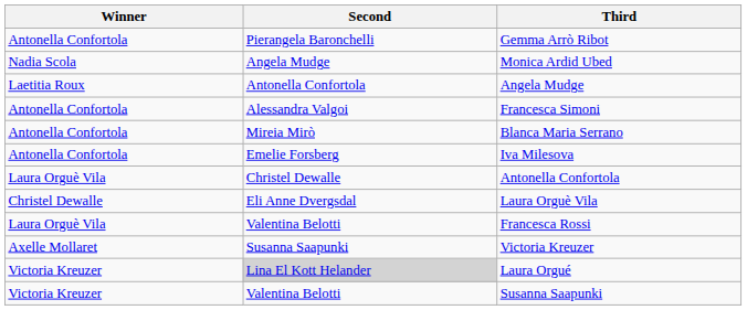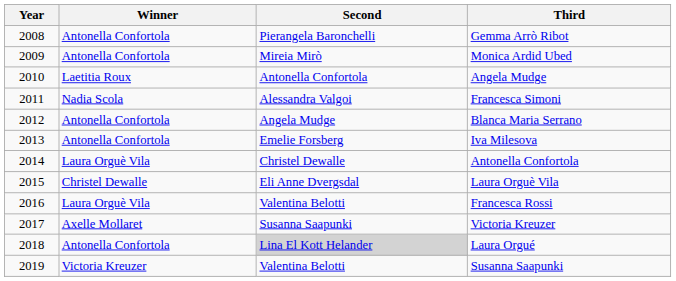 <table class="wikitable" width=60% style="font-size:90%; text-align:keft;">
 <tr>
+<th>Year</th>
 <th>Winner</th>
 <th>Second</th>
 <th>Third</th>
 </tr>
 <tr>
+<td align=center>2008</td>
 <td> <a href='#'>Antonella Confortola</a></td>
 <td> <a href='#'>Pierangela Baronchelli</a></td>
 <td> <a href='#'>Gemma Arrò Ribot</a></td>
 </tr>
 <tr>
-<td> <a href='#'>Nadia Scola</a></td>
-<td> <a href='#'>Angela Mudge</a></td>
+<td align=center>2009</td>
+<td> <a href='#'>Antonella Confortola</a></td>
+<td> <a href='#'>Mireia Mirò</a></td>
 <td> <a href='#'>Monica Ardid Ubed</a></td>
 </tr>
 <tr>
+<td align=center>2010</td>
 <td> <a href='#'>Laetitia Roux</a></td>
 <td> <a href='#'>Antonella Confortola</a></td>
 <td> <a href='#'>Angela Mudge</a></td>
 </tr>
 <tr>
-<td> <a href='#'>Antonella Confortola</a></td>
+<td align=center>2011</td>
+<td> <a href='#'>Nadia Scola</a></td>
 <td> <a href='#'>Alessandra Valgoi</a></td>
 <td> <a href='#'>Francesca Simoni</a></td>
 </tr>
 <tr>
+<td align=center>2012</td>
 <td> <a href='#'>Antonella Confortola</a></td>
-<td> <a href='#'>Mireia Mirò</a></td>
+<td> <a href='#'>Angela Mudge</a></td>
 <td> <a href='#'>Blanca Maria Serrano</a></td>
 </tr>
 <tr>
+<td align=center>2013</td>
 <td> <a href='#'>Antonella Confortola</a></td>
 <td> <a href='#'>Emelie Forsberg</a></td>
 <td> <a href='#'>Iva Milesova</a></td>
 </tr>
 <tr>
+<td align=center>2014</td>
 <td> <a href='#'>Laura Orguè Vila</a></td>
 <td> <a href='#'>Christel Dewalle</a></td>
 <td> <a href='#'>Antonella Confortola</a></td>
 </tr>
 <tr>
+<td align=center>2015</td>
 <td> <a href='#'>Christel Dewalle</a></td>
 <td> <a href='#'>Eli Anne Dvergsdal</a></td>
 <td> <a href='#'>Laura Orguè Vila</a></td>
 </tr>
 <tr>
+<td align=center>2016</td>
 <td> <a href='#'>Laura Orguè Vila</a></td>
 <td> <a href='#'>Valentina Belotti</a></td>
 <td> <a href='#'>Francesca Rossi</a></td>
 </tr>
 <tr>
+<td align=center>2017</td>
 <td> <a href='#'>Axelle Mollaret</a></td>
 <td> <a href='#'>Susanna Saapunki</a></td>
 <td> <a href='#'>Victoria Kreuzer</a></td>
 </tr>
 <tr>
-<td> <a href='#'>Victoria Kreuzer</a></td>
+<td align=center>2018</td>
+<td> <a href='#'>Antonella Confortola</a></td>
 <td style="background: lightgrey;"> <a href='#'>Lina El Kott Helander</a></td>
 <td> <a href='#'>Laura Orgué</a></td>
 </tr>
 <tr>
+<td align=center>2019</td>
 <td> <a href='#'>Victoria Kreuzer</a></td>
 <td> <a href='#'>Valentina Belotti</a></td>
 <td> <a href='#'>Susanna Saapunki</a></td>
 </tr>
 </table>
